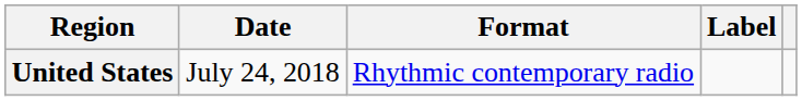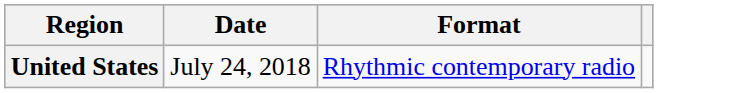 <table class="wikitable plainrowheaders">
 <tr>
 <th scope="row">Region</th>
 <th scope="row">Date</th>
 <th scope="row">Format</th>
-<th scope="row">Label</th>
 <th scope="row"></th>
 </tr>
 <tr>
 <th scope="row">United States</th>
 <td>July 24, 2018</td>
 <td><a href='#'>Rhythmic contemporary radio</a></td>
 <td></td>
-<td></td>
 </tr>
 </table>
